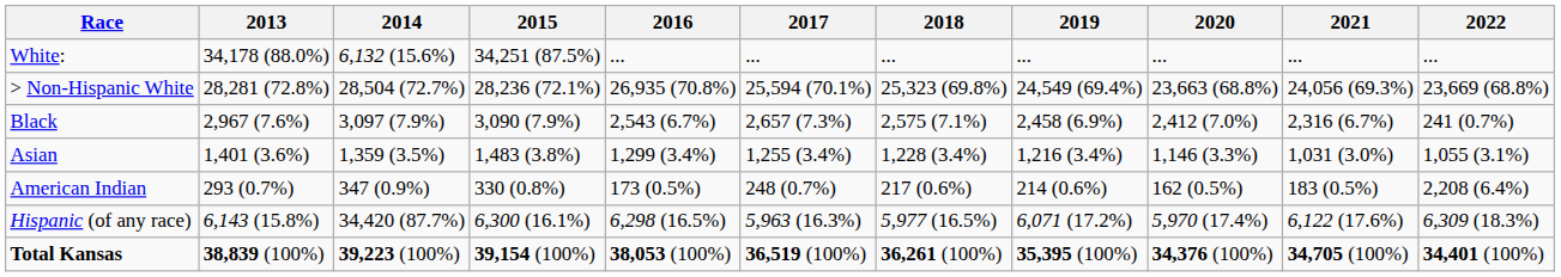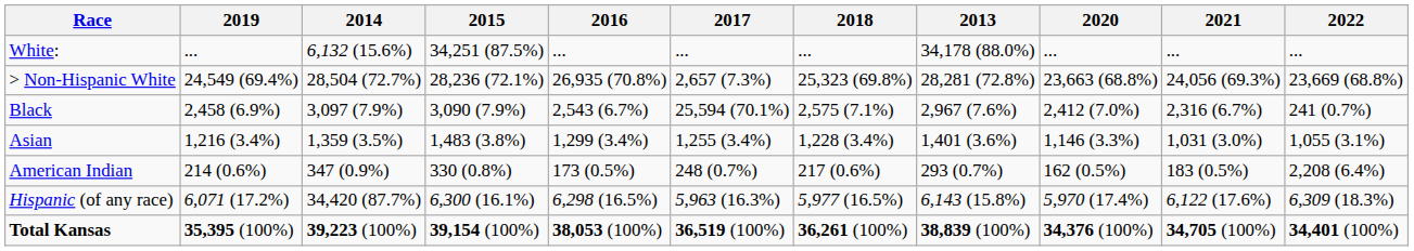 <table class="wikitable" style="font-size: 90%;">
 <tr>
 <th><a href='#'>Race</a></th>
-<th>2013</th>
+<th>2019</th>
 <th>2014</th>
 <th>2015</th>
 <th>2016</th>
 <th>2017</th>
 <th>2018</th>
-<th>2019</th>
+<th>2013</th>
 <th>2020</th>
 <th>2021</th>
 <th>2022</th>
 </tr>
 <tr>
 <td><a href='#'>White</a>:</td>
-<td>34,178 (88.0%)</td>
+<td>...</td>
 <td><em>6,132</em> (15.6%)</td>
 <td>34,251 (87.5%)</td>
 <td>...</td>
 <td>...</td>
 <td>...</td>
-<td>...</td>
+<td>34,178 (88.0%)</td>
 <td>...</td>
 <td>...</td>
 <td>...</td>
 </tr>
 <tr>
 <td>> <a href='#'>Non-Hispanic White</a></td>
-<td>28,281 (72.8%)</td>
+<td>24,549 (69.4%)</td>
 <td>28,504 (72.7%)</td>
 <td>28,236 (72.1%)</td>
 <td>26,935 (70.8%)</td>
-<td>25,594 (70.1%)</td>
+<td>2,657 (7.3%)</td>
 <td>25,323 (69.8%)</td>
-<td>24,549 (69.4%)</td>
+<td>28,281 (72.8%)</td>
 <td>23,663 (68.8%)</td>
 <td>24,056 (69.3%)</td>
 <td>23,669 (68.8%)</td>
 </tr>
 <tr>
 <td><a href='#'>Black</a></td>
-<td>2,967 (7.6%)</td>
+<td>2,458 (6.9%)</td>
 <td>3,097 (7.9%)</td>
 <td>3,090 (7.9%)</td>
 <td>2,543 (6.7%)</td>
-<td>2,657 (7.3%)</td>
+<td>25,594 (70.1%)</td>
 <td>2,575 (7.1%)</td>
-<td>2,458 (6.9%)</td>
+<td>2,967 (7.6%)</td>
 <td>2,412 (7.0%)</td>
 <td>2,316 (6.7%)</td>
 <td>241 (0.7%)</td>
 </tr>
 <tr>
 <td><a href='#'>Asian</a></td>
-<td>1,401 (3.6%)</td>
+<td>1,216 (3.4%)</td>
 <td>1,359 (3.5%)</td>
 <td>1,483 (3.8%)</td>
 <td>1,299 (3.4%)</td>
 <td>1,255 (3.4%)</td>
 <td>1,228 (3.4%)</td>
-<td>1,216 (3.4%)</td>
+<td>1,401 (3.6%)</td>
 <td>1,146 (3.3%)</td>
 <td>1,031 (3.0%)</td>
 <td>1,055 (3.1%)</td>
 </tr>
 <tr>
 <td><a href='#'>American Indian</a></td>
-<td>293 (0.7%)</td>
+<td>214 (0.6%)</td>
 <td>347 (0.9%)</td>
 <td>330 (0.8%)</td>
 <td>173 (0.5%)</td>
 <td>248 (0.7%)</td>
 <td>217 (0.6%)</td>
-<td>214 (0.6%)</td>
+<td>293 (0.7%)</td>
 <td>162 (0.5%)</td>
 <td>183 (0.5%)</td>
 <td>2,208 (6.4%)</td>
 </tr>
 <tr>
 <td><em><a href='#'>Hispanic</a></em> (of any race)</td>
-<td><em>6,143</em> (15.8%)</td>
+<td><em>6,071</em> (17.2%)</td>
 <td>34,420 (87.7%)</td>
 <td><em>6,300</em> (16.1%)</td>
 <td><em>6,298</em> (16.5%)</td>
 <td><em>5,963</em> (16.3%)</td>
 <td><em>5,977</em> (16.5%)</td>
-<td><em>6,071</em> (17.2%)</td>
+<td><em>6,143</em> (15.8%)</td>
 <td><em>5,970</em> (17.4%)</td>
 <td><em>6,122</em> (17.6%)</td>
 <td><em>6,309</em> (18.3%)</td>
 </tr>
 <tr>
 <td><strong>Total Kansas</strong></td>
-<td><strong>38,839</strong> (100%)</td>
+<td><strong>35,395</strong> (100%)</td>
 <td><strong>39,223</strong> (100%)</td>
 <td><strong>39,154</strong> (100%)</td>
 <td><strong>38,053</strong> (100%)</td>
 <td><strong>36,519</strong> (100%)</td>
 <td><strong>36,261</strong> (100%)</td>
-<td><strong>35,395</strong> (100%)</td>
+<td><strong>38,839</strong> (100%)</td>
 <td><strong>34,376</strong> (100%)</td>
 <td><strong>34,705</strong> (100%)</td>
 <td><strong>34,401</strong> (100%)</td>
 </tr>
 </table>
